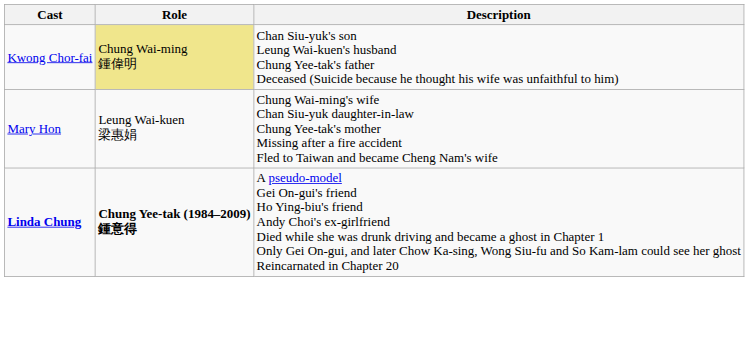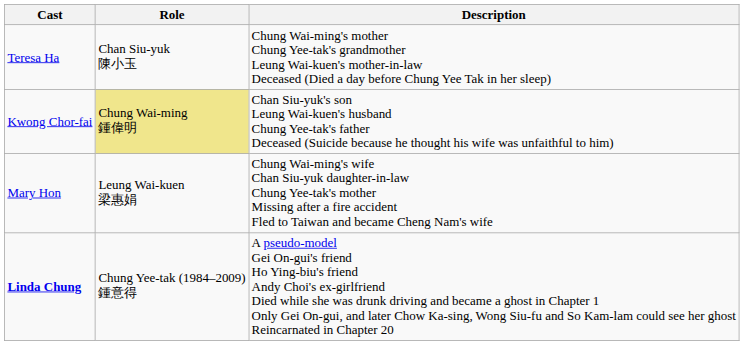 <table class="wikitable">
 <tr>
 <th>Cast</th>
 <th>Role</th>
 <th>Description</th>
+</tr>
+<tr>
+<td><a href='#'>Teresa Ha</a></td>
+<td>Chan Siu-yuk<br>陳小玉</td>
+<td>Chung Wai-ming's mother<br>Chung Yee-tak's grandmother<br>Leung Wai-kuen's mother-in-law<br>Deceased (Died a day before Chung Yee Tak in her sleep)</td>
 </tr>
 <tr>
 <td><a href='#'>Kwong Chor-fai</a></td>
 <td style="background: khaki;">Chung Wai-ming<br>鍾偉明</td>
 <td>Chan Siu-yuk's son<br>Leung Wai-kuen's husband<br>Chung Yee-tak's father<br>Deceased (Suicide because he thought his wife was unfaithful to him)</td>
 </tr>
 <tr>
 <td><a href='#'>Mary Hon</a></td>
 <td>Leung Wai-kuen<br>梁惠娟</td>
 <td>Chung Wai-ming's wife<br>Chan Siu-yuk daughter-in-law<br>Chung Yee-tak's mother<br>Missing after a fire accident<br>Fled to Taiwan and became Cheng Nam's wife</td>
 </tr>
 <tr>
 <td><strong><a href='#'>Linda Chung</a></strong></td>
-<td><strong>Chung Yee-tak (1984–2009)<br>鍾意得</strong></td>
+<td>Chung Yee-tak (1984–2009)<br>鍾意得</td>
 <td>A <a href='#'>pseudo-model</a><br>Gei On-gui's friend<br>Ho Ying-biu's friend<br>Andy Choi's ex-girlfriend<br>Died while she was drunk driving and became a ghost in Chapter 1<br>Only Gei On-gui, and later Chow Ka-sing, Wong Siu-fu and So Kam-lam could see her ghost<br>Reincarnated in Chapter 20</td>
 </tr>
 </table>
